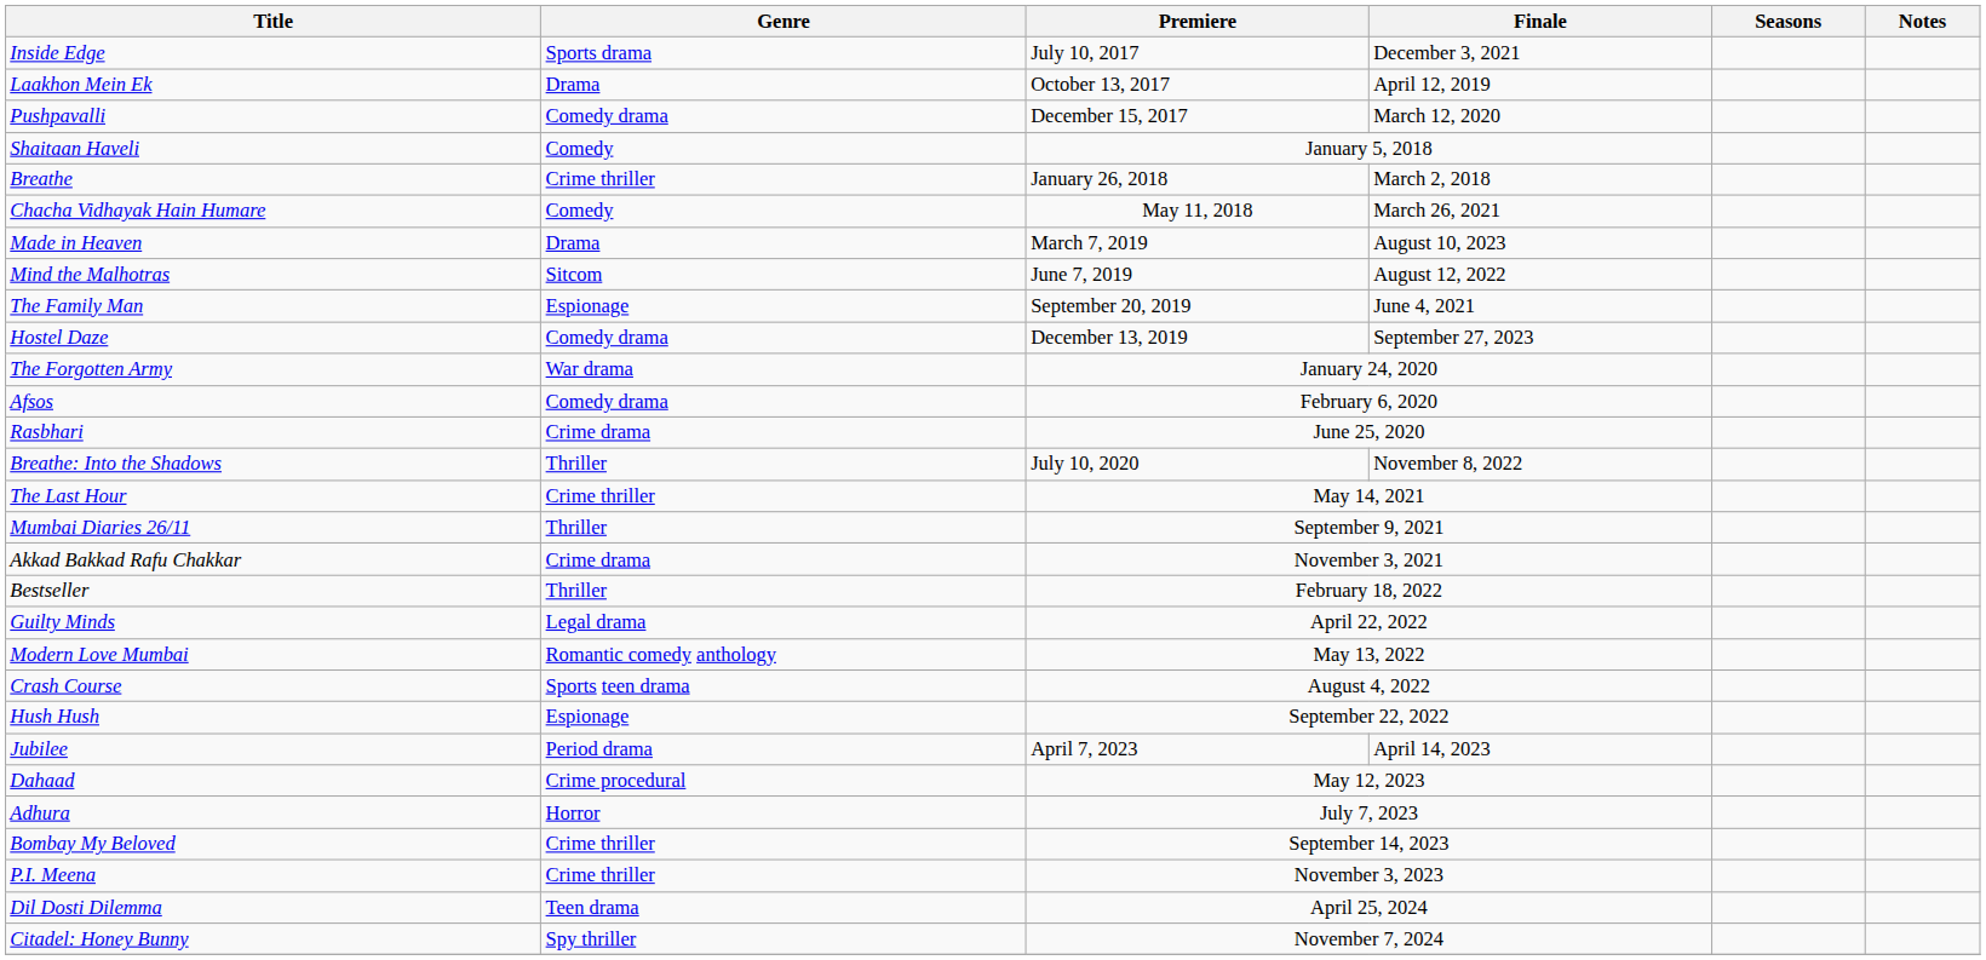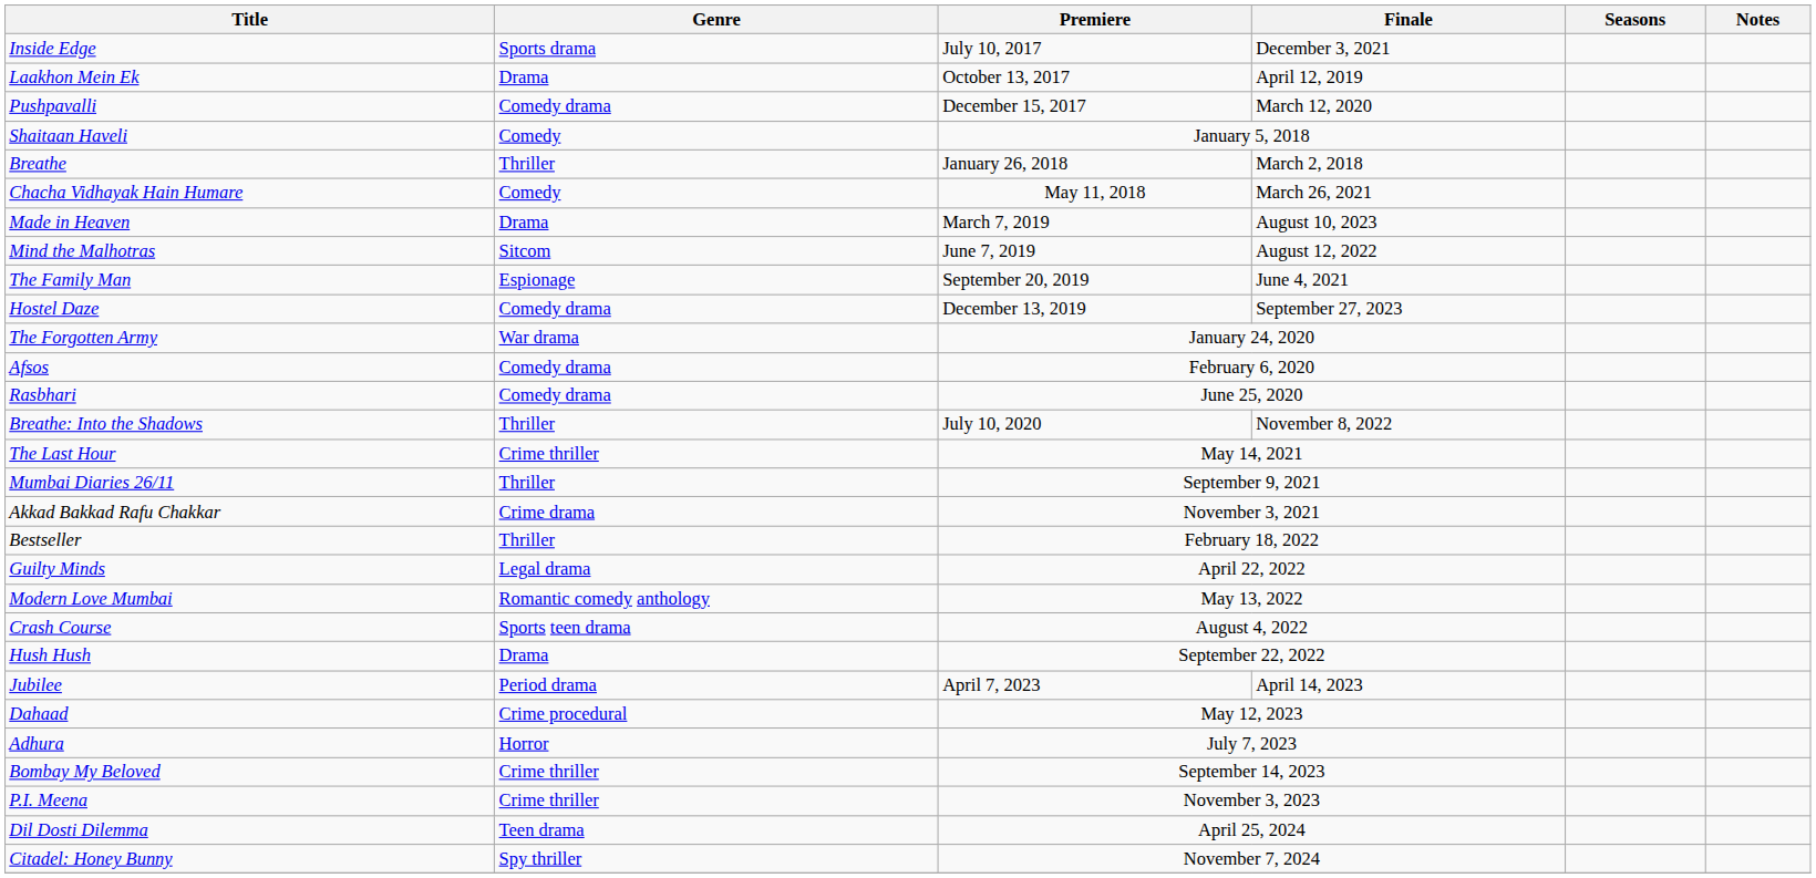 <table class="wikitable sortable" style="width:100%;">
 <tr>
 <th>Title</th>
 <th>Genre</th>
 <th>Premiere</th>
 <th>Finale</th>
 <th>Seasons</th>
 <th>Notes</th>
 </tr>
 <tr>
 <td><em><a href='#'>Inside Edge</a></em></td>
 <td><a href='#'>Sports drama</a></td>
 <td>July 10, 2017</td>
 <td>December 3, 2021</td>
 <td></td>
 <td></td>
 </tr>
 <tr>
 <td><em><a href='#'>Laakhon Mein Ek</a></em></td>
 <td><a href='#'>Drama</a></td>
 <td>October 13, 2017</td>
 <td>April 12, 2019</td>
 <td></td>
 <td></td>
 </tr>
 <tr>
 <td><em><a href='#'>Pushpavalli</a></em></td>
 <td><a href='#'>Comedy drama</a></td>
 <td>December 15, 2017</td>
 <td>March 12, 2020</td>
 <td></td>
 <td></td>
 </tr>
 <tr>
 <td><em><a href='#'>Shaitaan Haveli</a></em></td>
 <td><a href='#'>Comedy</a></td>
 <td colspan="2" style="text-align:center">January 5, 2018</td>
 <td></td>
 <td></td>
 </tr>
 <tr>
 <td><em><a href='#'>Breathe</a></em></td>
-<td><a href='#'>Crime thriller</a></td>
+<td><a href='#'>Thriller</a></td>
 <td>January 26, 2018</td>
 <td>March 2, 2018</td>
 <td></td>
 <td></td>
 </tr>
 <tr>
 <td><em><a href='#'>Chacha Vidhayak Hain Humare</a></em></td>
 <td><a href='#'>Comedy</a></td>
 <td style="text-align:center">May 11, 2018</td>
 <td>March 26, 2021</td>
 <td></td>
 <td></td>
 </tr>
 <tr>
 <td><em><a href='#'>Made in Heaven</a></em></td>
 <td><a href='#'>Drama</a></td>
 <td>March 7, 2019</td>
 <td>August 10, 2023</td>
 <td></td>
 <td></td>
 </tr>
 <tr>
 <td><em><a href='#'>Mind the Malhotras</a></em></td>
 <td><a href='#'>Sitcom</a></td>
 <td>June 7, 2019</td>
 <td>August 12, 2022</td>
 <td></td>
 <td></td>
 </tr>
 <tr>
 <td><em><a href='#'>The Family Man</a></em></td>
 <td><a href='#'>Espionage</a></td>
 <td>September 20, 2019</td>
 <td>June 4, 2021</td>
 <td></td>
 <td></td>
 </tr>
 <tr>
 <td><em><a href='#'>Hostel Daze</a></em></td>
 <td><a href='#'>Comedy drama</a></td>
 <td>December 13, 2019</td>
 <td>September 27, 2023</td>
 <td></td>
 <td></td>
 </tr>
 <tr>
 <td><em><a href='#'>The Forgotten Army</a></em></td>
 <td><a href='#'>War drama</a></td>
 <td colspan="2" style="text-align:center">January 24, 2020</td>
 <td></td>
 <td></td>
 </tr>
 <tr>
 <td><em><a href='#'>Afsos</a></em></td>
 <td><a href='#'>Comedy drama</a></td>
 <td colspan="2" style="text-align:center">February 6, 2020</td>
 <td></td>
 <td></td>
 </tr>
 <tr>
 <td><em><a href='#'>Rasbhari</a></em></td>
-<td><a href='#'>Crime drama</a></td>
+<td><a href='#'>Comedy drama</a></td>
 <td colspan="2" style="text-align:center">June 25, 2020</td>
 <td></td>
 <td></td>
 </tr>
 <tr>
 <td><em><a href='#'>Breathe: Into the Shadows</a></em></td>
 <td><a href='#'>Thriller</a></td>
 <td>July 10, 2020</td>
 <td>November 8, 2022</td>
 <td></td>
 <td></td>
 </tr>
 <tr>
 <td><em><a href='#'>The Last Hour</a></em></td>
 <td><a href='#'>Crime thriller</a></td>
 <td colspan="2" style="text-align:center">May 14, 2021</td>
 <td></td>
 <td></td>
 </tr>
 <tr>
 <td><em><a href='#'>Mumbai Diaries 26/11</a></em></td>
 <td><a href='#'>Thriller</a></td>
 <td colspan="2" style="text-align:center">September 9, 2021</td>
 <td></td>
 <td></td>
 </tr>
 <tr>
 <td><em>Akkad Bakkad Rafu Chakkar</em></td>
 <td><a href='#'>Crime drama</a></td>
 <td colspan="2" style="text-align:center">November 3, 2021</td>
 <td></td>
 <td></td>
 </tr>
 <tr>
 <td><em>Bestseller</em></td>
 <td><a href='#'>Thriller</a></td>
 <td colspan="2" style="text-align:center">February 18, 2022</td>
 <td></td>
 <td></td>
 </tr>
 <tr>
 <td><em><a href='#'>Guilty Minds</a></em></td>
 <td><a href='#'>Legal drama</a></td>
 <td colspan="2" style="text-align:center">April 22, 2022</td>
 <td></td>
 <td></td>
 </tr>
 <tr>
 <td><em><a href='#'>Modern Love Mumbai</a></em></td>
 <td><a href='#'>Romantic comedy</a> <a href='#'>anthology</a></td>
 <td colspan="2" style="text-align:center">May 13, 2022</td>
 <td></td>
 <td></td>
 </tr>
 <tr>
 <td><em><a href='#'>Crash Course</a></em></td>
 <td><a href='#'>Sports</a> <a href='#'>teen drama</a></td>
 <td colspan="2" style="text-align:center">August 4, 2022</td>
 <td></td>
 <td></td>
 </tr>
 <tr>
 <td><em><a href='#'>Hush Hush</a></em></td>
-<td><a href='#'>Espionage</a></td>
+<td><a href='#'>Drama</a></td>
 <td colspan="2" style="text-align:center">September 22, 2022</td>
 <td></td>
 <td></td>
 </tr>
 <tr>
 <td><em><a href='#'>Jubilee</a></em></td>
 <td><a href='#'>Period drama</a></td>
 <td>April 7, 2023</td>
 <td>April 14, 2023</td>
 <td></td>
 <td></td>
 </tr>
 <tr>
 <td><em><a href='#'>Dahaad</a></em></td>
 <td><a href='#'>Crime procedural</a></td>
 <td colspan="2" style="text-align:center">May 12, 2023</td>
 <td></td>
 <td></td>
 </tr>
 <tr>
 <td><em><a href='#'>Adhura</a></em></td>
 <td><a href='#'>Horror</a></td>
 <td colspan="2" style="text-align:center">July 7, 2023</td>
 <td></td>
 <td></td>
 </tr>
 <tr>
 <td><em><a href='#'>Bombay My Beloved</a></em></td>
 <td><a href='#'>Crime thriller</a></td>
 <td colspan="2" style="text-align:center">September 14, 2023</td>
 <td></td>
 <td></td>
 </tr>
 <tr>
 <td><em><a href='#'>P.I. Meena</a></em></td>
 <td><a href='#'>Crime thriller</a></td>
 <td colspan="2" style="text-align:center">November 3, 2023</td>
 <td></td>
 <td></td>
 </tr>
 <tr>
 <td><em><a href='#'>Dil Dosti Dilemma</a></em></td>
 <td><a href='#'>Teen drama</a></td>
 <td colspan="2" style="text-align:center">April 25, 2024</td>
 <td></td>
 <td></td>
 </tr>
 <tr>
 <td><em><a href='#'>Citadel: Honey Bunny</a></em></td>
 <td><a href='#'>Spy thriller</a></td>
 <td colspan="2" style="text-align:center">November 7, 2024</td>
 <td></td>
 <td></td>
 </tr>
 <tr>
 </tr>
 </table>
